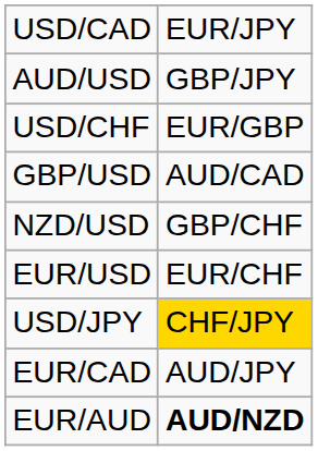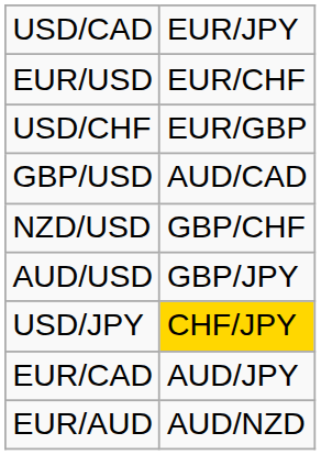 <table class="wikitable">
 <tr>
 <td>USD/CAD</td>
 <td>EUR/JPY</td>
 </tr>
 <tr>
-<td>AUD/USD</td>
-<td>GBP/JPY</td>
+<td>EUR/USD</td>
+<td>EUR/CHF</td>
 </tr>
 <tr>
 <td>USD/CHF</td>
 <td>EUR/GBP</td>
 </tr>
 <tr>
 <td>GBP/USD</td>
 <td>AUD/CAD</td>
 </tr>
 <tr>
 <td>NZD/USD</td>
 <td>GBP/CHF</td>
 </tr>
 <tr>
-<td>EUR/USD</td>
-<td>EUR/CHF</td>
+<td>AUD/USD</td>
+<td>GBP/JPY</td>
 </tr>
 <tr>
 <td>USD/JPY</td>
 <td style="background: gold;">CHF/JPY</td>
 </tr>
 <tr>
 <td>EUR/CAD</td>
 <td>AUD/JPY</td>
 </tr>
 <tr>
 <td>EUR/AUD</td>
-<td><strong>AUD/NZD</strong></td>
+<td>AUD/NZD</td>
 </tr>
 </table>
